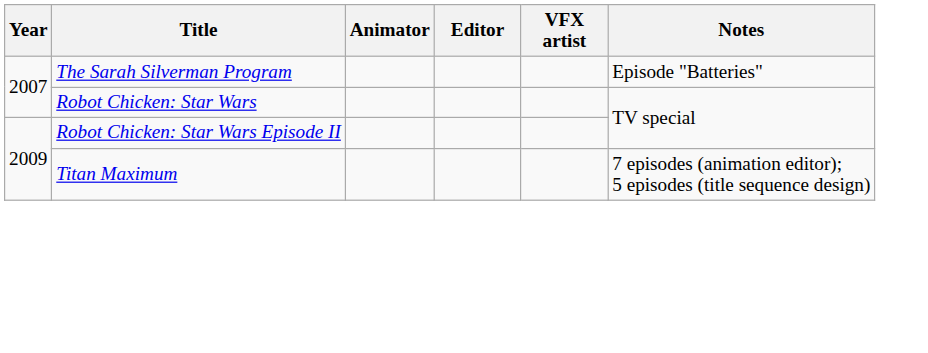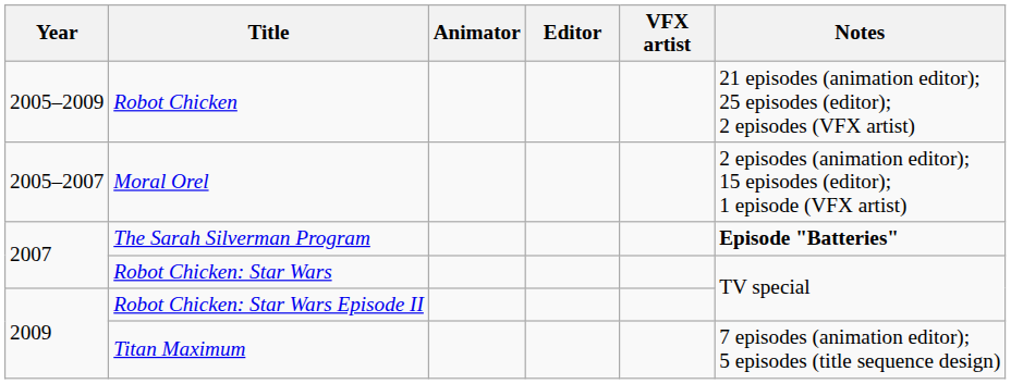 <table class="wikitable">
 <tr>
 <th>Year</th>
 <th>Title</th>
 <th width=65>Animator</th>
 <th width=65>Editor</th>
 <th width=65>VFX artist</th>
 <th>Notes</th>
 </tr>
 <tr>
+<td>2005–2009</td>
+<td><em><a href='#'>Robot Chicken</a></em></td>
+<td></td>
+<td></td>
+<td></td>
+<td>21 episodes (animation editor);<br>25 episodes (editor);<br>2 episodes (VFX artist)</td>
+</tr>
+<tr>
+<td>2005–2007</td>
+<td><em><a href='#'>Moral Orel</a></em></td>
+<td></td>
+<td></td>
+<td></td>
+<td>2 episodes (animation editor);<br>15 episodes (editor);<br>1 episode (VFX artist)</td>
+</tr>
+<tr>
 <td rowspan=2>2007</td>
 <td><em><a href='#'>The Sarah Silverman Program</a></em></td>
 <td></td>
 <td></td>
 <td></td>
-<td>Episode "Batteries"</td>
+<td><strong>Episode "Batteries"</strong></td>
 </tr>
 <tr>
 <td><em><a href='#'>Robot Chicken: Star Wars</a></em></td>
 <td></td>
 <td></td>
 <td></td>
 <td rowspan=2>TV special</td>
 </tr>
 <tr>
 <td rowspan=2>2009</td>
 <td><em><a href='#'>Robot Chicken: Star Wars Episode II</a></em></td>
 <td></td>
 <td></td>
 <td></td>
 </tr>
 <tr>
 <td><em><a href='#'>Titan Maximum</a></em></td>
 <td></td>
 <td></td>
 <td></td>
 <td>7 episodes (animation editor);<br>5 episodes (title sequence design)</td>
 </tr>
 </table>
